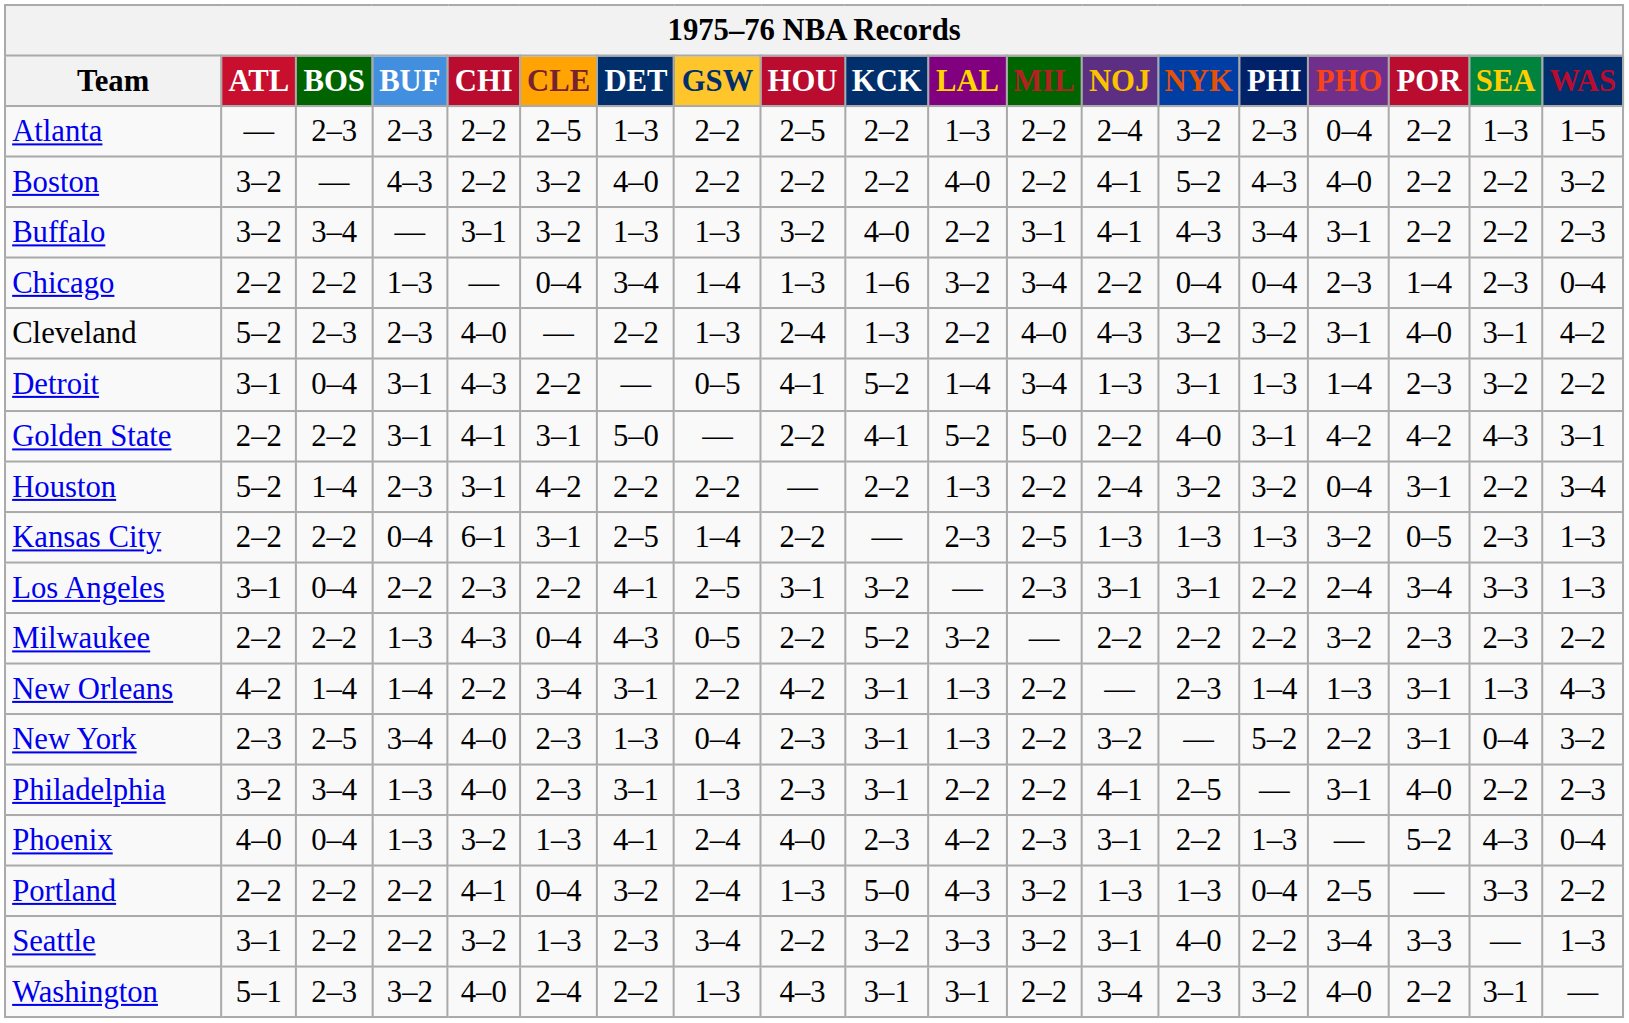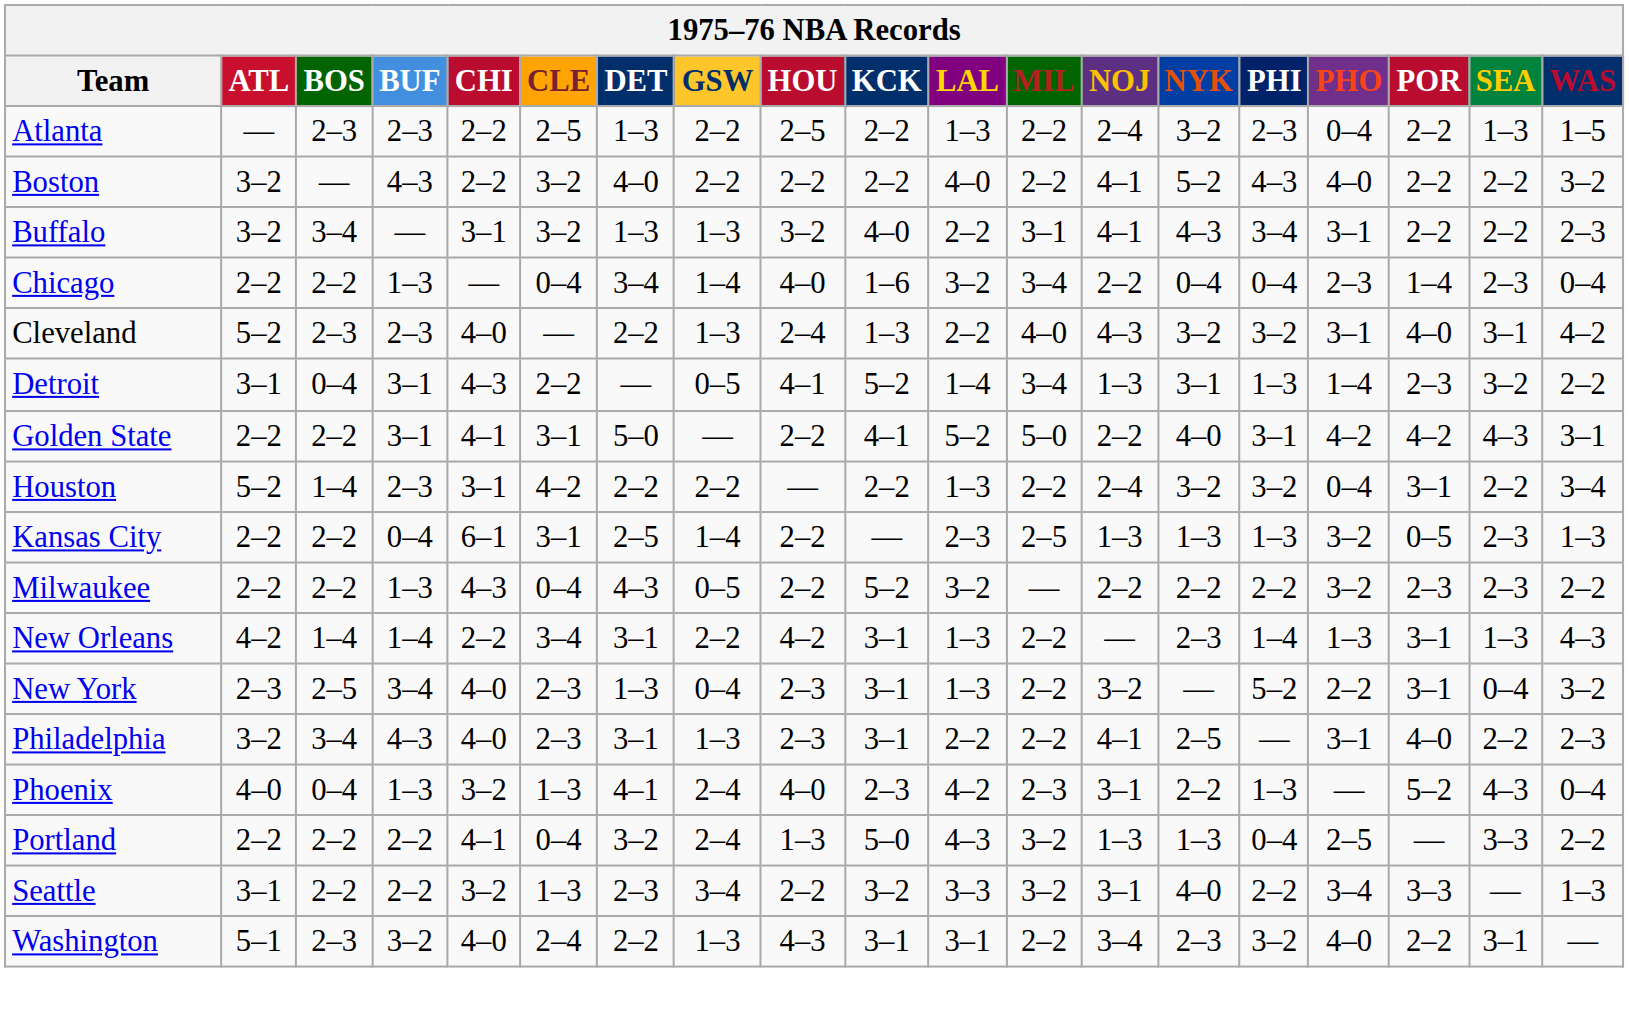 <table class="wikitable" style="font-size:95%; text-align:center;">
 <tr>
 <th colspan=19>1975–76 NBA Records</th>
 </tr>
 <tr>
 <th width=100>Team</th>
 <th style="background:#C90F2E;color:#FFFFFF;width=35">ATL</th>
 <th style="background:#006400;color:#FFFFFF;width=35">BOS</th>
 <th style="background:#428FDF;color:#FFFFFF;width=35">BUF</th>
 <th style="background:#BA0C2F;color:#FFFFFF;width=35">CHI</th>
 <th style="background:#FFA402;color:#77222F;width=35">CLE</th>
 <th style="background:#012F6B;color:#FFFFFF;width=35">DET</th>
 <th style="background:#FFC62C;color:#012F6B;width=35">GSW</th>
 <th style="background:#BA0C2F;color:#FFFFFF;width=35">HOU</th>
 <th style="background:#012F6B;color:#FFFFFF;width=35">KCK</th>
 <th style="background:#800080;color:#FFD700;width=35">LAL</th>
 <th style="background:#006400;color:#B22222;width=35">MIL</th>
 <th style="background:#5C2F83;color:#FCC200;width=35">NOJ</th>
 <th style="background:#003EA4;color:#E35208;width=35">NYK</th>
 <th style="background:#012268;color:#FFFFFF;width=35">PHI</th>
 <th style="background:#702F8B;color:#FA4417;width=35">PHO</th>
 <th style="background:#BA0C2F;color:#FFFFFF;width=35">POR</th>
 <th style="background:#00843D;color:#FFCD01;width=35">SEA</th>
 <th style="background:#012F6D;color:#BA0C2F;width=35">WAS</th>
 </tr>
 <tr>
 <td style="text-align:left;"><a href='#'>Atlanta</a></td>
 <td>—</td>
 <td>2–3</td>
 <td>2–3</td>
 <td>2–2</td>
 <td>2–5</td>
 <td>1–3</td>
 <td>2–2</td>
 <td>2–5</td>
 <td>2–2</td>
 <td>1–3</td>
 <td>2–2</td>
 <td>2–4</td>
 <td>3–2</td>
 <td>2–3</td>
 <td>0–4</td>
 <td>2–2</td>
 <td>1–3</td>
 <td>1–5</td>
 </tr>
 <tr>
 <td style="text-align:left;"><a href='#'>Boston</a></td>
 <td>3–2</td>
 <td>—</td>
 <td>4–3</td>
 <td>2–2</td>
 <td>3–2</td>
 <td>4–0</td>
 <td>2–2</td>
 <td>2–2</td>
 <td>2–2</td>
 <td>4–0</td>
 <td>2–2</td>
 <td>4–1</td>
 <td>5–2</td>
 <td>4–3</td>
 <td>4–0</td>
 <td>2–2</td>
 <td>2–2</td>
 <td>3–2</td>
 </tr>
 <tr>
 <td style="text-align:left;"><a href='#'>Buffalo</a></td>
 <td>3–2</td>
 <td>3–4</td>
 <td>—</td>
 <td>3–1</td>
 <td>3–2</td>
 <td>1–3</td>
 <td>1–3</td>
 <td>3–2</td>
 <td>4–0</td>
 <td>2–2</td>
 <td>3–1</td>
 <td>4–1</td>
 <td>4–3</td>
 <td>3–4</td>
 <td>3–1</td>
 <td>2–2</td>
 <td>2–2</td>
 <td>2–3</td>
 </tr>
 <tr>
 <td style="text-align:left;"><a href='#'>Chicago</a></td>
 <td>2–2</td>
 <td>2–2</td>
 <td>1–3</td>
 <td>—</td>
 <td>0–4</td>
 <td>3–4</td>
 <td>1–4</td>
-<td>1–3</td>
+<td>4–0</td>
 <td>1–6</td>
 <td>3–2</td>
 <td>3–4</td>
 <td>2–2</td>
 <td>0–4</td>
 <td>0–4</td>
 <td>2–3</td>
 <td>1–4</td>
 <td>2–3</td>
 <td>0–4</td>
 </tr>
 <tr>
 <td style="text-align:left;">Cleveland</td>
 <td>5–2</td>
 <td>2–3</td>
 <td>2–3</td>
 <td>4–0</td>
 <td>—</td>
 <td>2–2</td>
 <td>1–3</td>
 <td>2–4</td>
 <td>1–3</td>
 <td>2–2</td>
 <td>4–0</td>
 <td>4–3</td>
 <td>3–2</td>
 <td>3–2</td>
 <td>3–1</td>
 <td>4–0</td>
 <td>3–1</td>
 <td>4–2</td>
 </tr>
 <tr>
 <td style="text-align:left;"><a href='#'>Detroit</a></td>
 <td>3–1</td>
 <td>0–4</td>
 <td>3–1</td>
 <td>4–3</td>
 <td>2–2</td>
 <td>—</td>
 <td>0–5</td>
 <td>4–1</td>
 <td>5–2</td>
 <td>1–4</td>
 <td>3–4</td>
 <td>1–3</td>
 <td>3–1</td>
 <td>1–3</td>
 <td>1–4</td>
 <td>2–3</td>
 <td>3–2</td>
 <td>2–2</td>
 </tr>
 <tr>
 <td style="text-align:left;"><a href='#'>Golden State</a></td>
 <td>2–2</td>
 <td>2–2</td>
 <td>3–1</td>
 <td>4–1</td>
 <td>3–1</td>
 <td>5–0</td>
 <td>—</td>
 <td>2–2</td>
 <td>4–1</td>
 <td>5–2</td>
 <td>5–0</td>
 <td>2–2</td>
 <td>4–0</td>
 <td>3–1</td>
 <td>4–2</td>
 <td>4–2</td>
 <td>4–3</td>
 <td>3–1</td>
 </tr>
 <tr>
 <td style="text-align:left;"><a href='#'>Houston</a></td>
 <td>5–2</td>
 <td>1–4</td>
 <td>2–3</td>
 <td>3–1</td>
 <td>4–2</td>
 <td>2–2</td>
 <td>2–2</td>
 <td>—</td>
 <td>2–2</td>
 <td>1–3</td>
 <td>2–2</td>
 <td>2–4</td>
 <td>3–2</td>
 <td>3–2</td>
 <td>0–4</td>
 <td>3–1</td>
 <td>2–2</td>
 <td>3–4</td>
 </tr>
 <tr>
 <td style="text-align:left;"><a href='#'>Kansas City</a></td>
 <td>2–2</td>
 <td>2–2</td>
 <td>0–4</td>
 <td>6–1</td>
 <td>3–1</td>
 <td>2–5</td>
 <td>1–4</td>
 <td>2–2</td>
 <td>—</td>
 <td>2–3</td>
 <td>2–5</td>
 <td>1–3</td>
 <td>1–3</td>
 <td>1–3</td>
 <td>3–2</td>
 <td>0–5</td>
 <td>2–3</td>
 <td>1–3</td>
 </tr>
 <tr>
-<td style="text-align:left;"><a href='#'>Los Angeles</a></td>
-<td>3–1</td>
-<td>0–4</td>
-<td>2–2</td>
-<td>2–3</td>
-<td>2–2</td>
-<td>4–1</td>
-<td>2–5</td>
-<td>3–1</td>
-<td>3–2</td>
-<td>—</td>
-<td>2–3</td>
-<td>3–1</td>
-<td>3–1</td>
-<td>2–2</td>
-<td>2–4</td>
-<td>3–4</td>
-<td>3–3</td>
-<td>1–3</td>
-</tr>
-<tr>
 <td style="text-align:left;"><a href='#'>Milwaukee</a></td>
 <td>2–2</td>
 <td>2–2</td>
 <td>1–3</td>
 <td>4–3</td>
 <td>0–4</td>
 <td>4–3</td>
 <td>0–5</td>
 <td>2–2</td>
 <td>5–2</td>
 <td>3–2</td>
 <td>—</td>
 <td>2–2</td>
 <td>2–2</td>
 <td>2–2</td>
 <td>3–2</td>
 <td>2–3</td>
 <td>2–3</td>
 <td>2–2</td>
 </tr>
 <tr>
 <td style="text-align:left;"><a href='#'>New Orleans</a></td>
 <td>4–2</td>
 <td>1–4</td>
 <td>1–4</td>
 <td>2–2</td>
 <td>3–4</td>
 <td>3–1</td>
 <td>2–2</td>
 <td>4–2</td>
 <td>3–1</td>
 <td>1–3</td>
 <td>2–2</td>
 <td>—</td>
 <td>2–3</td>
 <td>1–4</td>
 <td>1–3</td>
 <td>3–1</td>
 <td>1–3</td>
 <td>4–3</td>
 </tr>
 <tr>
 <td style="text-align:left;"><a href='#'>New York</a></td>
 <td>2–3</td>
 <td>2–5</td>
 <td>3–4</td>
 <td>4–0</td>
 <td>2–3</td>
 <td>1–3</td>
 <td>0–4</td>
 <td>2–3</td>
 <td>3–1</td>
 <td>1–3</td>
 <td>2–2</td>
 <td>3–2</td>
 <td>—</td>
 <td>5–2</td>
 <td>2–2</td>
 <td>3–1</td>
 <td>0–4</td>
 <td>3–2</td>
 </tr>
 <tr>
 <td style="text-align:left;"><a href='#'>Philadelphia</a></td>
 <td>3–2</td>
 <td>3–4</td>
-<td>1–3</td>
+<td>4–3</td>
 <td>4–0</td>
 <td>2–3</td>
 <td>3–1</td>
 <td>1–3</td>
 <td>2–3</td>
 <td>3–1</td>
 <td>2–2</td>
 <td>2–2</td>
 <td>4–1</td>
 <td>2–5</td>
 <td>—</td>
 <td>3–1</td>
 <td>4–0</td>
 <td>2–2</td>
 <td>2–3</td>
 </tr>
 <tr>
 <td style="text-align:left;"><a href='#'>Phoenix</a></td>
 <td>4–0</td>
 <td>0–4</td>
 <td>1–3</td>
 <td>3–2</td>
 <td>1–3</td>
 <td>4–1</td>
 <td>2–4</td>
 <td>4–0</td>
 <td>2–3</td>
 <td>4–2</td>
 <td>2–3</td>
 <td>3–1</td>
 <td>2–2</td>
 <td>1–3</td>
 <td>—</td>
 <td>5–2</td>
 <td>4–3</td>
 <td>0–4</td>
 </tr>
 <tr>
 <td style="text-align:left;"><a href='#'>Portland</a></td>
 <td>2–2</td>
 <td>2–2</td>
 <td>2–2</td>
 <td>4–1</td>
 <td>0–4</td>
 <td>3–2</td>
 <td>2–4</td>
 <td>1–3</td>
 <td>5–0</td>
 <td>4–3</td>
 <td>3–2</td>
 <td>1–3</td>
 <td>1–3</td>
 <td>0–4</td>
 <td>2–5</td>
 <td>—</td>
 <td>3–3</td>
 <td>2–2</td>
 </tr>
 <tr>
 <td style="text-align:left;"><a href='#'>Seattle</a></td>
 <td>3–1</td>
 <td>2–2</td>
 <td>2–2</td>
 <td>3–2</td>
 <td>1–3</td>
 <td>2–3</td>
 <td>3–4</td>
 <td>2–2</td>
 <td>3–2</td>
 <td>3–3</td>
 <td>3–2</td>
 <td>3–1</td>
 <td>4–0</td>
 <td>2–2</td>
 <td>3–4</td>
 <td>3–3</td>
 <td>—</td>
 <td>1–3</td>
 </tr>
 <tr>
 <td style="text-align:left;"><a href='#'>Washington</a></td>
 <td>5–1</td>
 <td>2–3</td>
 <td>3–2</td>
 <td>4–0</td>
 <td>2–4</td>
 <td>2–2</td>
 <td>1–3</td>
 <td>4–3</td>
 <td>3–1</td>
 <td>3–1</td>
 <td>2–2</td>
 <td>3–4</td>
 <td>2–3</td>
 <td>3–2</td>
 <td>4–0</td>
 <td>2–2</td>
 <td>3–1</td>
 <td>—</td>
 </tr>
 </table>
